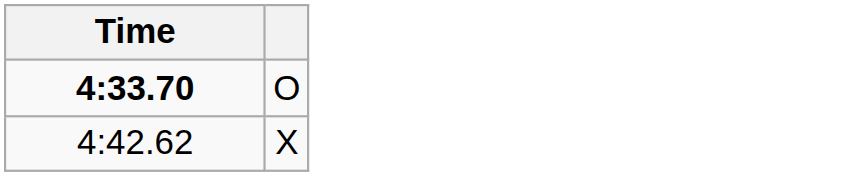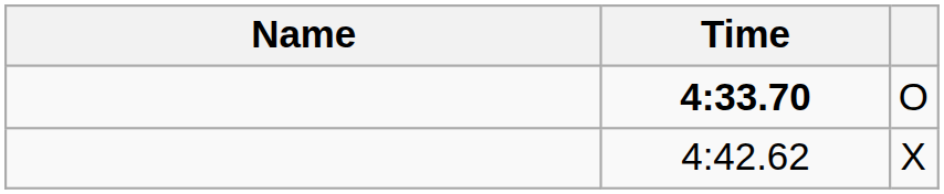 <table class="wikitable" style="text-align:center;">
 <tr>
+<th style="width:15em">Name</th>
 <th style="width:7em">Time</th>
 <th></th>
 </tr>
 <tr>
+<td align=left></td>
 <td><strong>4:33.70</strong></td>
 <td>O</td>
 </tr>
 <tr>
+<td align=left></td>
 <td>4:42.62</td>
 <td>X</td>
 </tr>
 </table>
